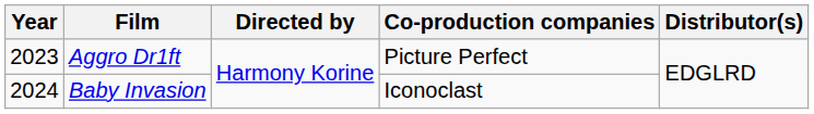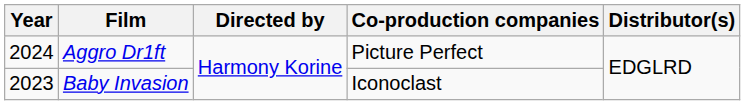 <table class="wikitable sortable">
 <tr>
 <th>Year</th>
 <th>Film</th>
 <th>Directed by</th>
 <th>Co-production companies</th>
 <th>Distributor(s)</th>
 </tr>
 <tr>
-<td style="text-align:left">2023</td>
+<td style="text-align:left">2024</td>
 <td scope="row" style="text-align:left"><em><a href='#'>Aggro Dr1ft</a></em></td>
 <td rowspan="2"><a href='#'>Harmony Korine</a></td>
 <td>Picture Perfect</td>
 <td rowspan="2">EDGLRD</td>
 </tr>
 <tr>
-<td>2024</td>
+<td>2023</td>
 <td><em><a href='#'>Baby Invasion</a></em></td>
 <td>Iconoclast</td>
 </tr>
 </table>
